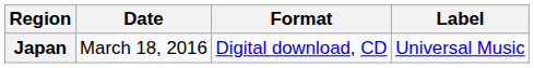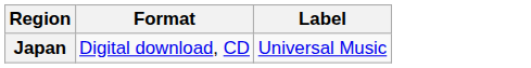 <table class="wikitable sortable plainrowheaders">
 <tr>
 <th scope="col">Region</th>
-<th scope="col">Date</th>
 <th scope="col">Format</th>
 <th scope="col">Label</th>
 </tr>
 <tr>
 <th scope="row">Japan</th>
-<td>March 18, 2016</td>
 <td><a href='#'>Digital download</a>, <a href='#'>CD</a></td>
 <td><a href='#'>Universal Music</a></td>
 </tr>
 </table>
